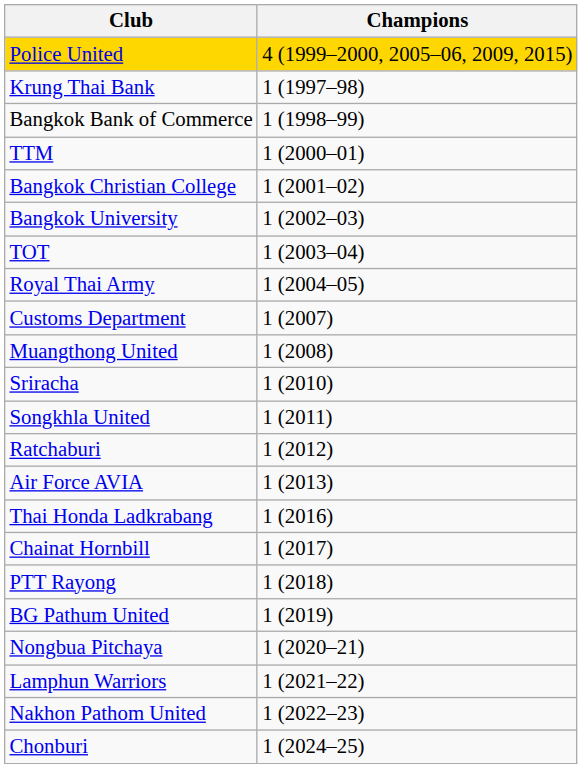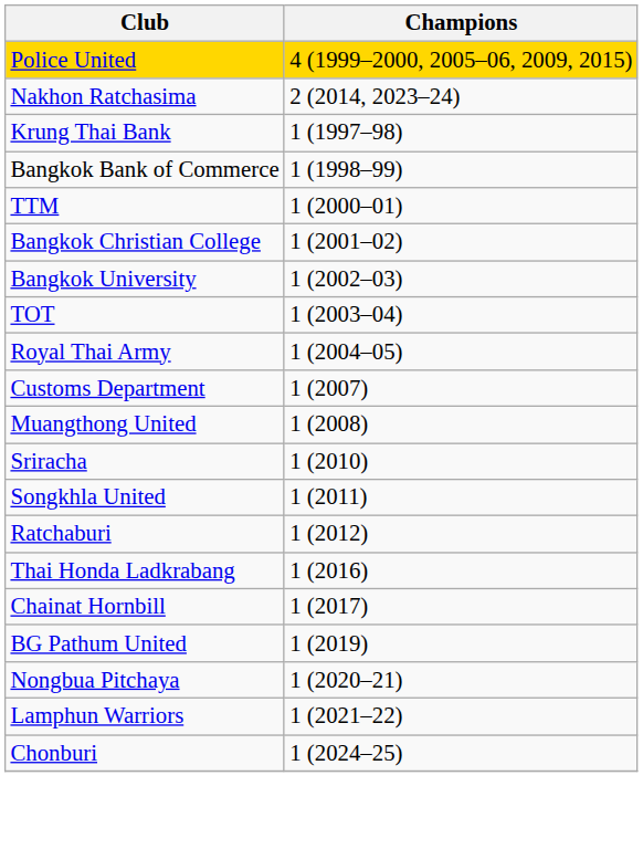 <table class="wikitable sortable">
 <tr>
 <th>Club</th>
 <th>Champions</th>
 </tr>
 <tr ! style="background:gold;">
 <td><a href='#'>Police United</a></td>
 <td>4 (1999–2000, 2005–06, 2009, 2015)</td>
+</tr>
+<tr>
+<td><a href='#'>Nakhon Ratchasima</a></td>
+<td>2 (2014, 2023–24)</td>
 </tr>
 <tr>
 <td><a href='#'>Krung Thai Bank</a></td>
 <td>1 (1997–98)</td>
 </tr>
 <tr>
 <td>Bangkok Bank of Commerce</td>
 <td>1 (1998–99)</td>
 </tr>
 <tr>
 <td><a href='#'>TTM</a></td>
 <td>1 (2000–01)</td>
 </tr>
 <tr>
 <td><a href='#'>Bangkok Christian College</a></td>
 <td>1 (2001–02)</td>
 </tr>
 <tr>
 <td><a href='#'>Bangkok University</a></td>
 <td>1 (2002–03)</td>
 </tr>
 <tr>
 <td><a href='#'>TOT</a></td>
 <td>1 (2003–04)</td>
 </tr>
 <tr>
 <td><a href='#'>Royal Thai Army</a></td>
 <td>1 (2004–05)</td>
 </tr>
 <tr>
 <td><a href='#'>Customs Department</a></td>
 <td>1 (2007)</td>
 </tr>
 <tr>
 <td><a href='#'>Muangthong United</a></td>
 <td>1 (2008)</td>
 </tr>
 <tr>
 <td><a href='#'>Sriracha</a></td>
 <td>1 (2010)</td>
 </tr>
 <tr>
 <td><a href='#'>Songkhla United</a></td>
 <td>1 (2011)</td>
 </tr>
 <tr>
 <td><a href='#'>Ratchaburi</a></td>
 <td>1 (2012)</td>
 </tr>
 <tr>
-<td><a href='#'>Air Force AVIA</a></td>
-<td>1 (2013)</td>
-</tr>
-<tr>
 <td><a href='#'>Thai Honda Ladkrabang</a></td>
 <td>1 (2016)</td>
 </tr>
 <tr>
 <td><a href='#'>Chainat Hornbill</a></td>
 <td>1 (2017)</td>
-</tr>
-<tr>
-<td><a href='#'>PTT Rayong</a></td>
-<td>1 (2018)</td>
 </tr>
 <tr>
 <td><a href='#'>BG Pathum United</a></td>
 <td>1 (2019)</td>
 </tr>
 <tr>
 <td><a href='#'>Nongbua Pitchaya</a></td>
 <td>1 (2020–21)</td>
 </tr>
 <tr>
 <td><a href='#'>Lamphun Warriors</a></td>
 <td>1 (2021–22)</td>
 </tr>
 <tr>
-<td><a href='#'>Nakhon Pathom United</a></td>
-<td>1 (2022–23)</td>
-</tr>
-<tr>
 <td><a href='#'>Chonburi</a></td>
 <td>1 (2024–25)</td>
 </tr>
 <tr>
 </tr>
 </table>
